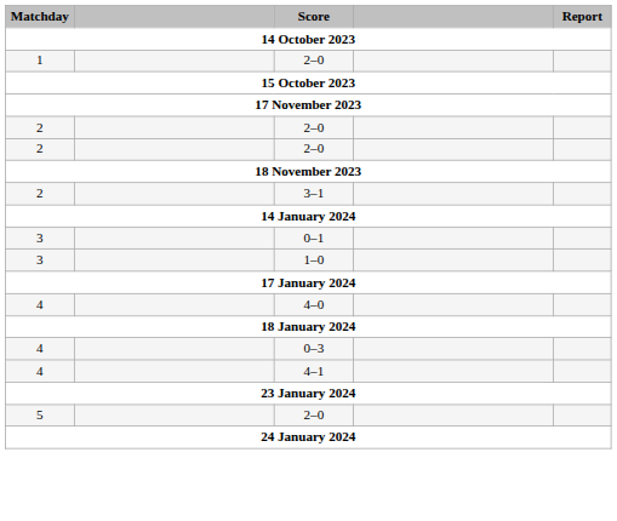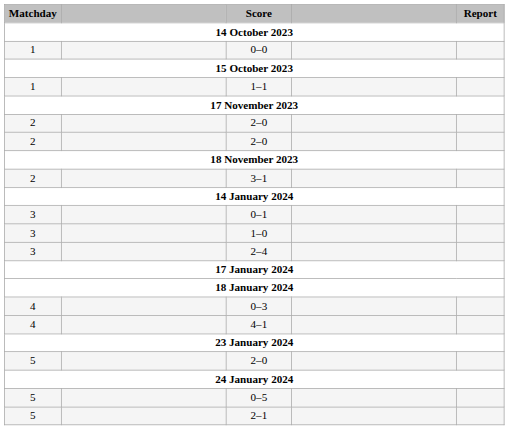 <table class="wikitable" style="width: 650px; background:WhiteSmoke; text-align:center; font-size:90%">
 <tr>
 <td scope="col" style="width:  7.50%; background:silver;"><strong>Matchday</strong></td>
 <td scope="col" style="width: 30.00%; background:silver;"></td>
 <td scope="col" style="width: 12.00%; background:silver;"><strong>Score</strong></td>
 <td scope="col" style="width: 30.00%; background:silver;"></td>
 <td scope="col" style="width:  7.50%; background:silver;"><strong> Report </strong></td>
 </tr>
 <tr>
 <td colspan="5" style= background:White align=center><strong>14 October 2023</strong></td>
 </tr>
 <tr>
 <td>1</td>
 <td></td>
-<td>2–0</td>
+<td>0–0</td>
 <td></td>
 <td> </td>
 </tr>
 <tr>
 <td colspan="5" style= background:White align=center><strong>15 October 2023</strong></td>
+</tr>
+<tr>
+<td>1</td>
+<td></td>
+<td>1–1</td>
+<td></td>
+<td> </td>
 </tr>
 <tr>
 <td colspan="5" style= background:White align=center><strong>17 November 2023</strong></td>
 </tr>
 <tr>
 <td>2</td>
 <td></td>
 <td>2–0</td>
 <td></td>
 <td> </td>
 </tr>
 <tr>
 <td>2</td>
 <td></td>
 <td>2–0</td>
 <td></td>
 <td> </td>
 </tr>
 <tr>
 <td colspan="5" style= background:White align=center><strong>18 November 2023</strong></td>
 </tr>
 <tr>
 <td>2</td>
 <td></td>
 <td>3–1</td>
 <td></td>
 <td> </td>
 </tr>
 <tr>
 <td colspan="5" style= background:White align=center><strong>14 January 2024</strong></td>
 </tr>
 <tr>
 <td>3</td>
 <td></td>
 <td>0–1</td>
 <td></td>
 <td> </td>
 </tr>
 <tr>
 <td>3</td>
 <td></td>
 <td>1–0</td>
 <td></td>
 <td> </td>
 </tr>
 <tr>
-<td colspan="5" style= background:White align=center><strong>17 January 2024</strong></td>
+<td>3</td>
+<td></td>
+<td>2–4</td>
+<td></td>
+<td> </td>
 </tr>
 <tr>
-<td>4</td>
-<td></td>
-<td>4–0</td>
-<td></td>
-<td> </td>
+<td colspan="5" style= background:White align=center><strong>17 January 2024</strong></td>
 </tr>
 <tr>
 <td colspan="5" style= background:White align=center><strong>18 January 2024</strong></td>
 </tr>
 <tr>
 <td>4</td>
 <td></td>
 <td>0–3</td>
 <td></td>
 <td> </td>
 </tr>
 <tr>
 <td>4</td>
 <td></td>
 <td>4–1</td>
 <td></td>
 <td> </td>
 </tr>
 <tr>
 <td colspan="5" style= background:White align=center><strong>23 January 2024</strong></td>
 </tr>
 <tr>
 <td>5</td>
 <td></td>
 <td>2–0</td>
 <td></td>
 <td> </td>
 </tr>
 <tr>
 <td colspan="5" style= background:White align=center><strong>24 January 2024</strong></td>
 </tr>
+<tr>
+<td>5</td>
+<td></td>
+<td>0–5</td>
+<td></td>
+<td> </td>
+</tr>
+<tr>
+<td>5</td>
+<td></td>
+<td>2–1</td>
+<td></td>
+<td> </td>
+</tr>
 </table>
